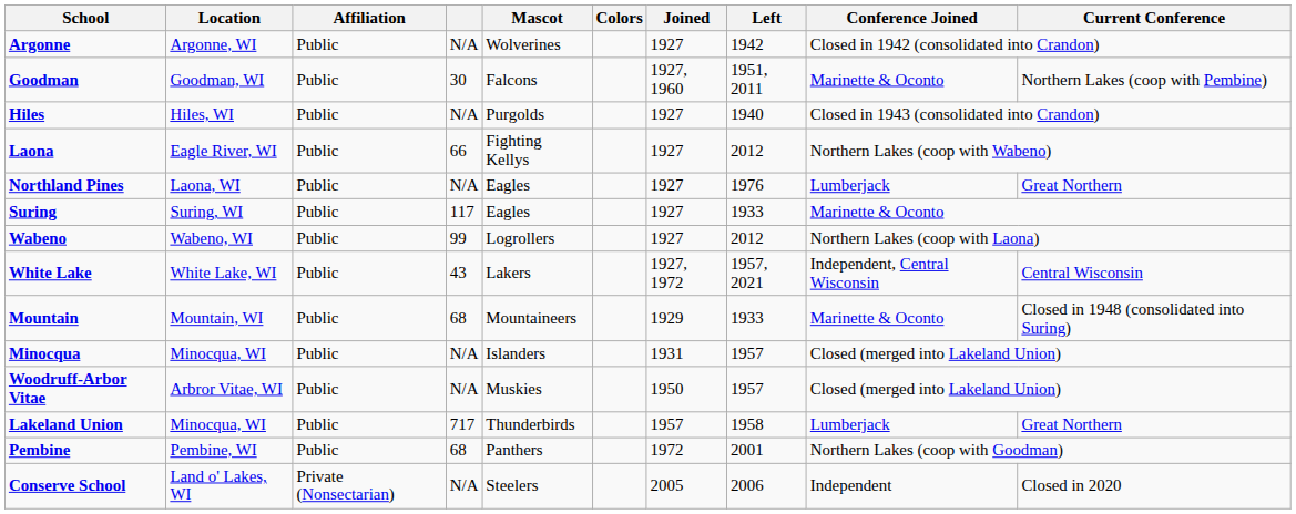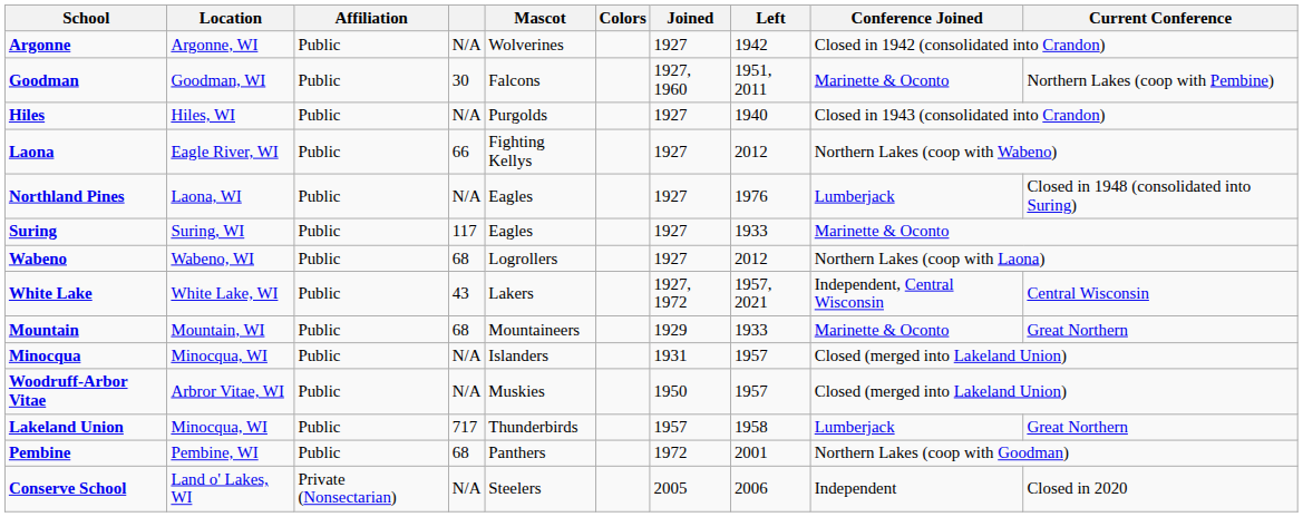 <table class="wikitable sortable">
 <tr>
 <th>School</th>
 <th>Location</th>
 <th>Affiliation</th>
 <th></th>
 <th>Mascot</th>
 <th>Colors</th>
 <th>Joined</th>
 <th>Left</th>
 <th>Conference Joined</th>
 <th>Current Conference</th>
 </tr>
 <tr>
 <td><a href='#'><strong>Argonne</strong></a></td>
 <td><a href='#'>Argonne, WI</a></td>
 <td>Public</td>
 <td>N/A</td>
 <td>Wolverines</td>
 <td> </td>
 <td>1927</td>
 <td>1942</td>
 <td colspan="2">Closed in 1942 (consolidated into <a href='#'>Crandon</a>)</td>
 </tr>
 <tr>
 <td><a href='#'><strong>Goodman</strong></a></td>
 <td><a href='#'>Goodman, WI</a></td>
 <td>Public</td>
 <td>30</td>
 <td>Falcons</td>
 <td> </td>
 <td>1927, 1960</td>
 <td>1951, 2011</td>
 <td><a href='#'>Marinette & Oconto</a></td>
 <td>Northern Lakes (coop with <a href='#'>Pembine</a>)</td>
 </tr>
 <tr>
 <td><a href='#'><strong>Hiles</strong></a></td>
 <td><a href='#'>Hiles, WI</a></td>
 <td>Public</td>
 <td>N/A</td>
 <td>Purgolds</td>
 <td> </td>
 <td>1927</td>
 <td>1940</td>
 <td colspan="2">Closed in 1943 (consolidated into <a href='#'>Crandon</a>)</td>
 </tr>
 <tr>
 <td><a href='#'><strong>Laona</strong></a></td>
 <td><a href='#'>Eagle River, WI</a></td>
 <td>Public</td>
 <td>66</td>
 <td>Fighting Kellys</td>
 <td> </td>
 <td>1927</td>
 <td>2012</td>
 <td colspan="2">Northern Lakes (coop with <a href='#'>Wabeno</a>)</td>
 </tr>
 <tr>
 <td><a href='#'><strong>Northland Pines</strong></a></td>
 <td><a href='#'>Laona, WI</a></td>
 <td>Public</td>
 <td>N/A</td>
 <td>Eagles</td>
 <td> </td>
 <td>1927</td>
 <td>1976</td>
 <td><a href='#'>Lumberjack</a></td>
-<td><a href='#'>Great Northern</a></td>
+<td>Closed in 1948 (consolidated into <a href='#'>Suring</a>)</td>
 </tr>
 <tr>
 <td><a href='#'><strong>Suring</strong></a></td>
 <td><a href='#'>Suring, WI</a></td>
 <td>Public</td>
 <td>117</td>
 <td>Eagles</td>
 <td> </td>
 <td>1927</td>
 <td>1933</td>
 <td colspan="2"><a href='#'>Marinette & Oconto</a></td>
 </tr>
 <tr>
 <td><a href='#'><strong>Wabeno</strong></a></td>
 <td><a href='#'>Wabeno, WI</a></td>
 <td>Public</td>
-<td>99</td>
+<td>68</td>
 <td>Logrollers</td>
 <td> </td>
 <td>1927</td>
 <td>2012</td>
 <td colspan="2">Northern Lakes (coop with <a href='#'>Laona</a>)</td>
 </tr>
 <tr>
 <td><a href='#'><strong>White Lake</strong></a></td>
 <td><a href='#'>White Lake, WI</a></td>
 <td>Public</td>
 <td>43</td>
 <td>Lakers</td>
 <td> </td>
 <td>1927, 1972</td>
 <td>1957, 2021</td>
 <td>Independent, <a href='#'>Central Wisconsin</a></td>
 <td><a href='#'>Central Wisconsin</a></td>
 </tr>
 <tr>
 <td><a href='#'><strong>Mountain</strong></a></td>
 <td><a href='#'>Mountain, WI</a></td>
 <td>Public</td>
 <td>68</td>
 <td>Mountaineers</td>
 <td> </td>
 <td>1929</td>
 <td>1933</td>
 <td><a href='#'>Marinette & Oconto</a></td>
-<td>Closed in 1948 (consolidated into <a href='#'>Suring</a>)</td>
+<td><a href='#'>Great Northern</a></td>
 </tr>
 <tr>
 <td><a href='#'><strong>Minocqua</strong></a></td>
 <td><a href='#'>Minocqua, WI</a></td>
 <td>Public</td>
 <td>N/A</td>
 <td>Islanders</td>
 <td> </td>
 <td>1931</td>
 <td>1957</td>
 <td colspan="2">Closed (merged into <a href='#'>Lakeland Union</a>)</td>
 </tr>
 <tr>
 <td><a href='#'><strong>Woodruff-Arbor Vitae</strong></a></td>
 <td><a href='#'>Arbror Vitae, WI</a></td>
 <td>Public</td>
 <td>N/A</td>
 <td>Muskies</td>
 <td> </td>
 <td>1950</td>
 <td>1957</td>
 <td colspan="2">Closed (merged into <a href='#'>Lakeland Union</a>)</td>
 </tr>
 <tr>
 <td><a href='#'><strong>Lakeland Union</strong></a></td>
 <td><a href='#'>Minocqua, WI</a></td>
 <td>Public</td>
 <td>717</td>
 <td>Thunderbirds</td>
 <td> </td>
 <td>1957</td>
 <td>1958</td>
 <td><a href='#'>Lumberjack</a></td>
 <td><a href='#'>Great Northern</a></td>
 </tr>
 <tr>
 <td><a href='#'><strong>Pembine</strong></a></td>
 <td><a href='#'>Pembine, WI</a></td>
 <td>Public</td>
 <td>68</td>
 <td>Panthers</td>
 <td> </td>
 <td>1972</td>
 <td>2001</td>
 <td colspan="2">Northern Lakes (coop with <a href='#'>Goodman</a>)</td>
 </tr>
 <tr>
 <td><a href='#'><strong>Conserve School</strong></a></td>
 <td><a href='#'>Land o' Lakes, WI</a></td>
 <td>Private (<a href='#'>Nonsectarian</a>)</td>
 <td>N/A</td>
 <td>Steelers</td>
 <td> </td>
 <td>2005</td>
 <td>2006</td>
 <td>Independent</td>
 <td>Closed in 2020</td>
 </tr>
 </table>
